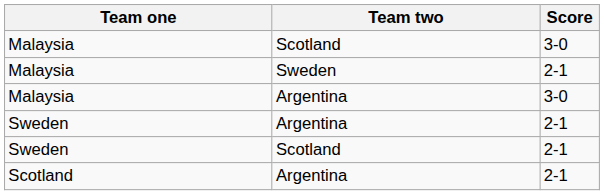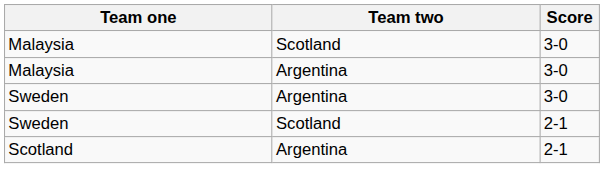 <table class="wikitable">
 <tr>
 <th width=250>Team one</th>
 <th width=250>Team two</th>
 <th width=50>Score</th>
 </tr>
 <tr>
 <td> Malaysia</td>
 <td> Scotland</td>
 <td>3-0</td>
 </tr>
 <tr>
 <td> Malaysia</td>
-<td> Sweden</td>
-<td>2-1</td>
-</tr>
-<tr>
-<td> Malaysia</td>
 <td> Argentina</td>
 <td>3-0</td>
 </tr>
 <tr>
 <td> Sweden</td>
 <td> Argentina</td>
-<td>2-1</td>
+<td>3-0</td>
 </tr>
 <tr>
 <td> Sweden</td>
 <td> Scotland</td>
 <td>2-1</td>
 </tr>
 <tr>
 <td> Scotland</td>
 <td> Argentina</td>
 <td>2-1</td>
 </tr>
 </table>
